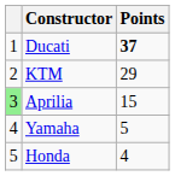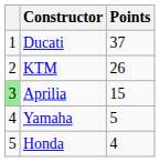 <table class="wikitable" style="font-size: 95%;">
 <tr>
 <th></th>
 <th>Constructor</th>
 <th>Points</th>
 </tr>
 <tr>
 <td align=center>1</td>
 <td> <a href='#'>Ducati</a></td>
-<td align=left><strong>37</strong></td>
+<td align=left>37</td>
 </tr>
 <tr>
 <td align=center>2</td>
 <td> <a href='#'>KTM</a></td>
-<td align=left>29</td>
+<td align=left>26</td>
 </tr>
 <tr>
 <td align=center style="background: lightgreen;">3</td>
 <td> <a href='#'>Aprilia</a></td>
 <td align=left>15</td>
 </tr>
 <tr>
 <td align=center>4</td>
 <td> <a href='#'>Yamaha</a></td>
 <td align=left>5</td>
 </tr>
 <tr>
 <td align=center>5</td>
 <td> <a href='#'>Honda</a></td>
 <td align=left>4</td>
 </tr>
 </table>
